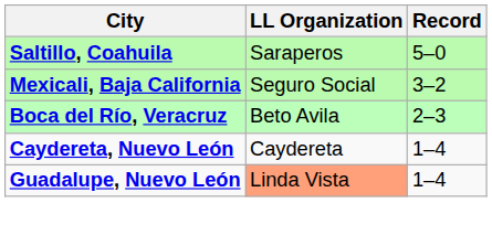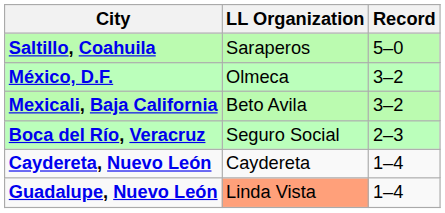 <table class="wikitable">
 <tr>
 <th>City</th>
 <th>LL Organization</th>
 <th>Record</th>
 </tr>
 <tr bgcolor=#bbfbb>
 <td> <strong><a href='#'>Saltillo</a>, <a href='#'>Coahuila</a></strong></td>
 <td>Saraperos</td>
 <td>5–0</td>
 </tr>
+<tr bgcolor=#bbffbb>
+<td> <strong><a href='#'>México, D.F.</a></strong></td>
+<td>Olmeca</td>
+<td>3–2</td>
+</tr>
 <tr bgcolor=#bbfbb>
 <td> <strong><a href='#'>Mexicali</a>, <a href='#'>Baja California</a></strong></td>
-<td>Seguro Social</td>
+<td>Beto Avila</td>
 <td>3–2</td>
 </tr>
 <tr bgcolor=#bbffbb>
 <td> <strong><a href='#'>Boca del Río</a>, <a href='#'>Veracruz</a></strong></td>
-<td>Beto Avila</td>
+<td>Seguro Social</td>
 <td>2–3</td>
 </tr>
 <tr>
 <td> <strong><a href='#'>Caydereta</a>, <a href='#'>Nuevo León</a></strong></td>
 <td>Caydereta</td>
 <td>1–4</td>
 </tr>
 <tr>
 <td> <strong><a href='#'>Guadalupe</a>, <a href='#'>Nuevo León</a></strong></td>
 <td style="background: lightsalmon;">Linda Vista</td>
 <td>1–4</td>
 </tr>
 </table>
